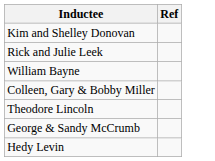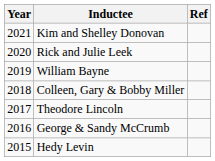 <table class="wikitable">
 <tr>
+<th>Year</th>
 <th>Inductee</th>
 <th>Ref</th>
 </tr>
 <tr>
+<td>2021</td>
 <td>Kim and Shelley Donovan</td>
 <td></td>
 </tr>
 <tr>
+<td>2020</td>
 <td>Rick and Julie Leek</td>
 <td></td>
 </tr>
 <tr>
+<td>2019</td>
 <td>William Bayne</td>
 <td></td>
 </tr>
 <tr>
+<td>2018</td>
 <td>Colleen, Gary & Bobby Miller</td>
 <td></td>
 </tr>
 <tr>
+<td>2017</td>
 <td>Theodore Lincoln</td>
 <td></td>
 </tr>
 <tr>
+<td>2016</td>
 <td>George & Sandy McCrumb</td>
 <td></td>
 </tr>
 <tr>
+<td>2015</td>
 <td>Hedy Levin</td>
 <td></td>
 </tr>
 </table>
